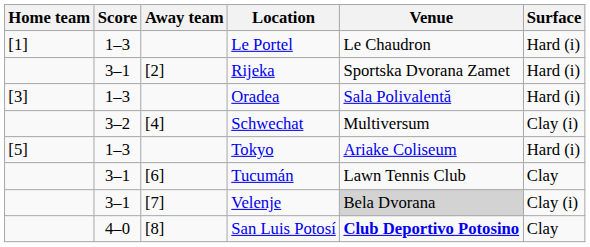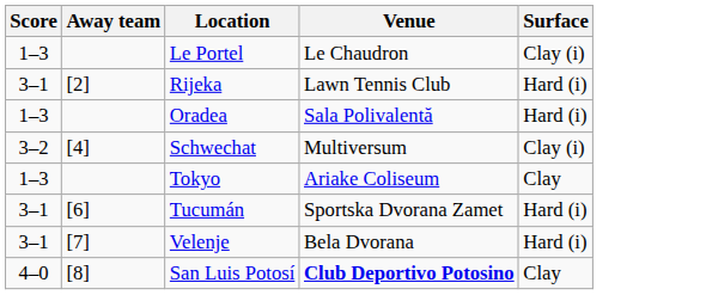 <table class="wikitable">
 <tr>
-<th>Home team</th>
 <th>Score</th>
 <th>Away team</th>
 <th>Location</th>
 <th>Venue</th>
 <th>Surface</th>
 </tr>
 <tr>
-<td><strong></strong> [1]</td>
 <td align=center>1–3</td>
 <td></td>
 <td><a href='#'>Le Portel</a></td>
 <td>Le Chaudron</td>
+<td>Clay (i)</td>
+</tr>
+<tr>
+<td align=center>3–1</td>
+<td><strong></strong> [2]</td>
+<td><a href='#'>Rijeka</a></td>
+<td>Lawn Tennis Club</td>
 <td>Hard (i)</td>
 </tr>
 <tr>
-<td></td>
-<td align=center>3–1</td>
-<td><strong></strong> [2]</td>
-<td><a href='#'>Rijeka</a></td>
-<td>Sportska Dvorana Zamet</td>
-<td>Hard (i)</td>
-</tr>
-<tr>
-<td><strong></strong> [3]</td>
 <td align=center>1–3</td>
 <td></td>
 <td><a href='#'>Oradea</a></td>
 <td><a href='#'>Sala Polivalentă</a></td>
 <td>Hard (i)</td>
 </tr>
 <tr>
-<td><strong></strong></td>
 <td align=center>3–2</td>
 <td> [4]</td>
 <td><a href='#'>Schwechat</a></td>
 <td>Multiversum</td>
 <td>Clay (i)</td>
 </tr>
 <tr>
-<td> [5]</td>
 <td align=center>1–3</td>
 <td><strong></strong></td>
 <td><a href='#'>Tokyo</a></td>
 <td><a href='#'>Ariake Coliseum</a></td>
+<td>Clay</td>
+</tr>
+<tr>
+<td align=center>3–1</td>
+<td><strong></strong> [6]</td>
+<td><a href='#'>Tucumán</a></td>
+<td>Sportska Dvorana Zamet</td>
 <td>Hard (i)</td>
 </tr>
 <tr>
-<td></td>
-<td align=center>3–1</td>
-<td><strong></strong> [6]</td>
-<td><a href='#'>Tucumán</a></td>
-<td>Lawn Tennis Club</td>
-<td>Clay</td>
-</tr>
-<tr>
-<td><strong></strong></td>
 <td align=center>3–1</td>
 <td> [7]</td>
 <td><a href='#'>Velenje</a></td>
-<td style="background: lightgrey;">Bela Dvorana</td>
-<td>Clay (i)</td>
+<td>Bela Dvorana</td>
+<td>Hard (i)</td>
 </tr>
 <tr>
-<td><strong></strong></td>
 <td align=center>4–0</td>
 <td> [8]</td>
 <td><a href='#'>San Luis Potosí</a></td>
 <td><strong><a href='#'>Club Deportivo Potosino</a></strong></td>
 <td>Clay</td>
 </tr>
 </table>
